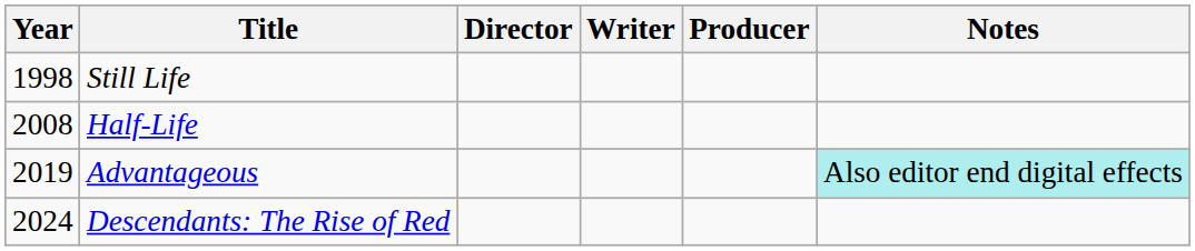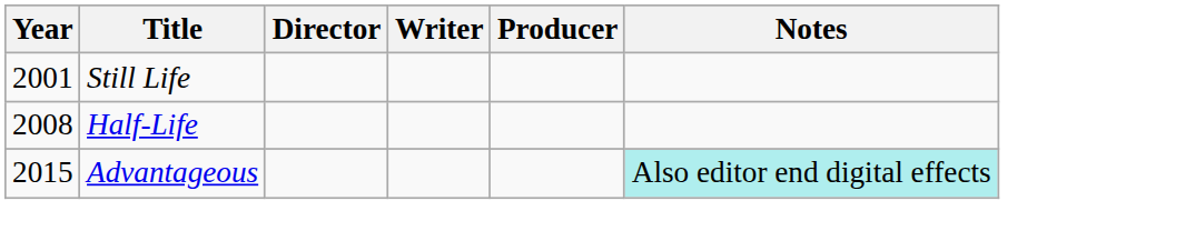 <table class="wikitable">
 <tr>
 <th>Year</th>
 <th>Title</th>
 <th>Director</th>
 <th>Writer</th>
 <th>Producer</th>
 <th>Notes</th>
 </tr>
 <tr>
-<td>1998</td>
+<td>2001</td>
 <td><em>Still Life</em></td>
 <td></td>
 <td></td>
 <td></td>
 <td></td>
 </tr>
 <tr>
 <td>2008</td>
 <td><em><a href='#'>Half-Life</a></em></td>
 <td></td>
 <td></td>
 <td></td>
 <td></td>
 </tr>
 <tr>
-<td>2019</td>
+<td>2015</td>
 <td><em><a href='#'>Advantageous</a></em></td>
 <td></td>
 <td></td>
 <td></td>
 <td style="background: paleturquoise;">Also editor end digital effects</td>
 </tr>
-<tr>
-<td>2024</td>
-<td><em><a href='#'>Descendants: The Rise of Red</a></em></td>
-<td></td>
-<td></td>
-<td></td>
-<td></td>
-</tr>
 </table>
